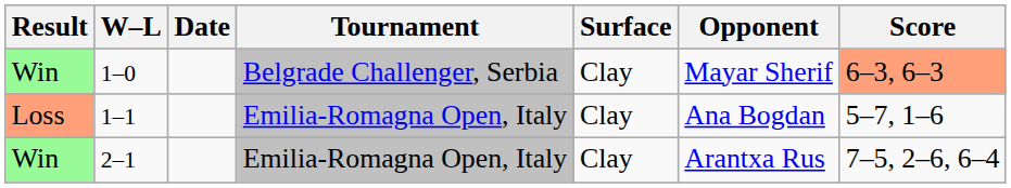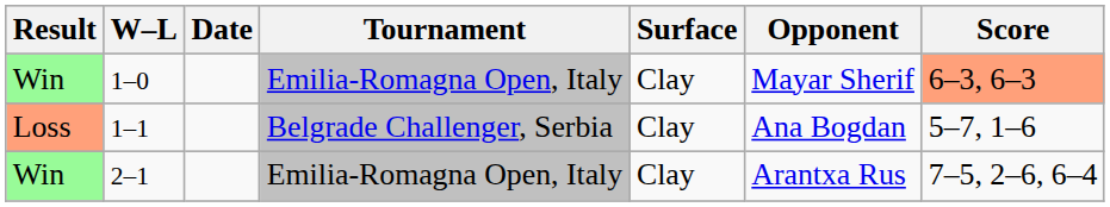 <table class="sortable wikitable">
 <tr>
 <th>Result</th>
 <th class="unsortable">W–L</th>
 <th>Date</th>
 <th>Tournament</th>
 <th>Surface</th>
 <th>Opponent</th>
 <th class="unsortable">Score</th>
 </tr>
 <tr>
 <td style="background:#98fb98;">Win</td>
 <td><small>1–0</small></td>
 <td><a href='#'></a></td>
-<td style="background:silver;"><a href='#'>Belgrade Challenger</a>, Serbia</td>
+<td style="background:silver;"><a href='#'>Emilia-Romagna Open</a>, Italy</td>
 <td>Clay</td>
 <td> <a href='#'>Mayar Sherif</a></td>
 <td style="background: lightsalmon;">6–3, 6–3</td>
 </tr>
 <tr>
 <td style="background:#ffa07a;">Loss</td>
 <td><small>1–1</small></td>
 <td><a href='#'></a></td>
-<td style="background:silver;"><a href='#'>Emilia-Romagna Open</a>, Italy</td>
+<td style="background:silver;"><a href='#'>Belgrade Challenger</a>, Serbia</td>
 <td>Clay</td>
 <td> <a href='#'>Ana Bogdan</a></td>
 <td>5–7, 1–6</td>
 </tr>
 <tr>
 <td style="background:#98fb98;">Win</td>
 <td><small>2–1</small></td>
 <td><a href='#'></a></td>
 <td style="background:silver;">Emilia-Romagna Open, Italy</td>
 <td>Clay</td>
 <td> <a href='#'>Arantxa Rus</a></td>
 <td>7–5, 2–6, 6–4</td>
 </tr>
 </table>
